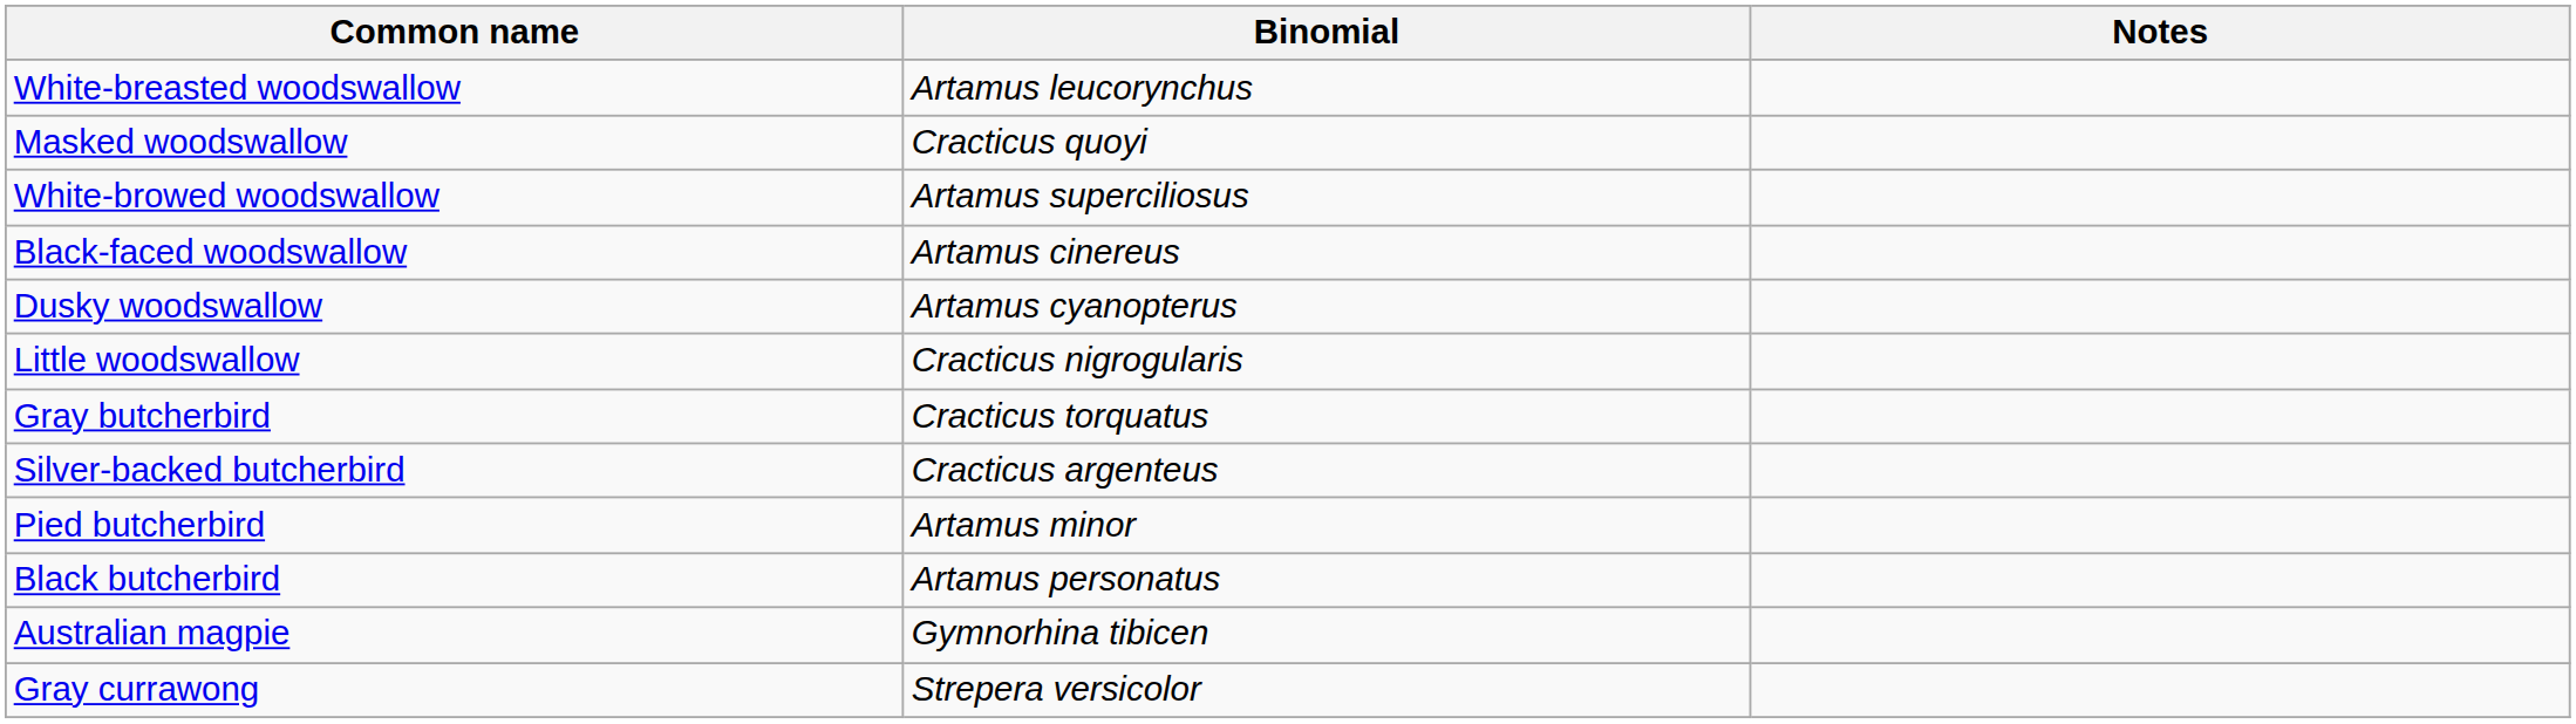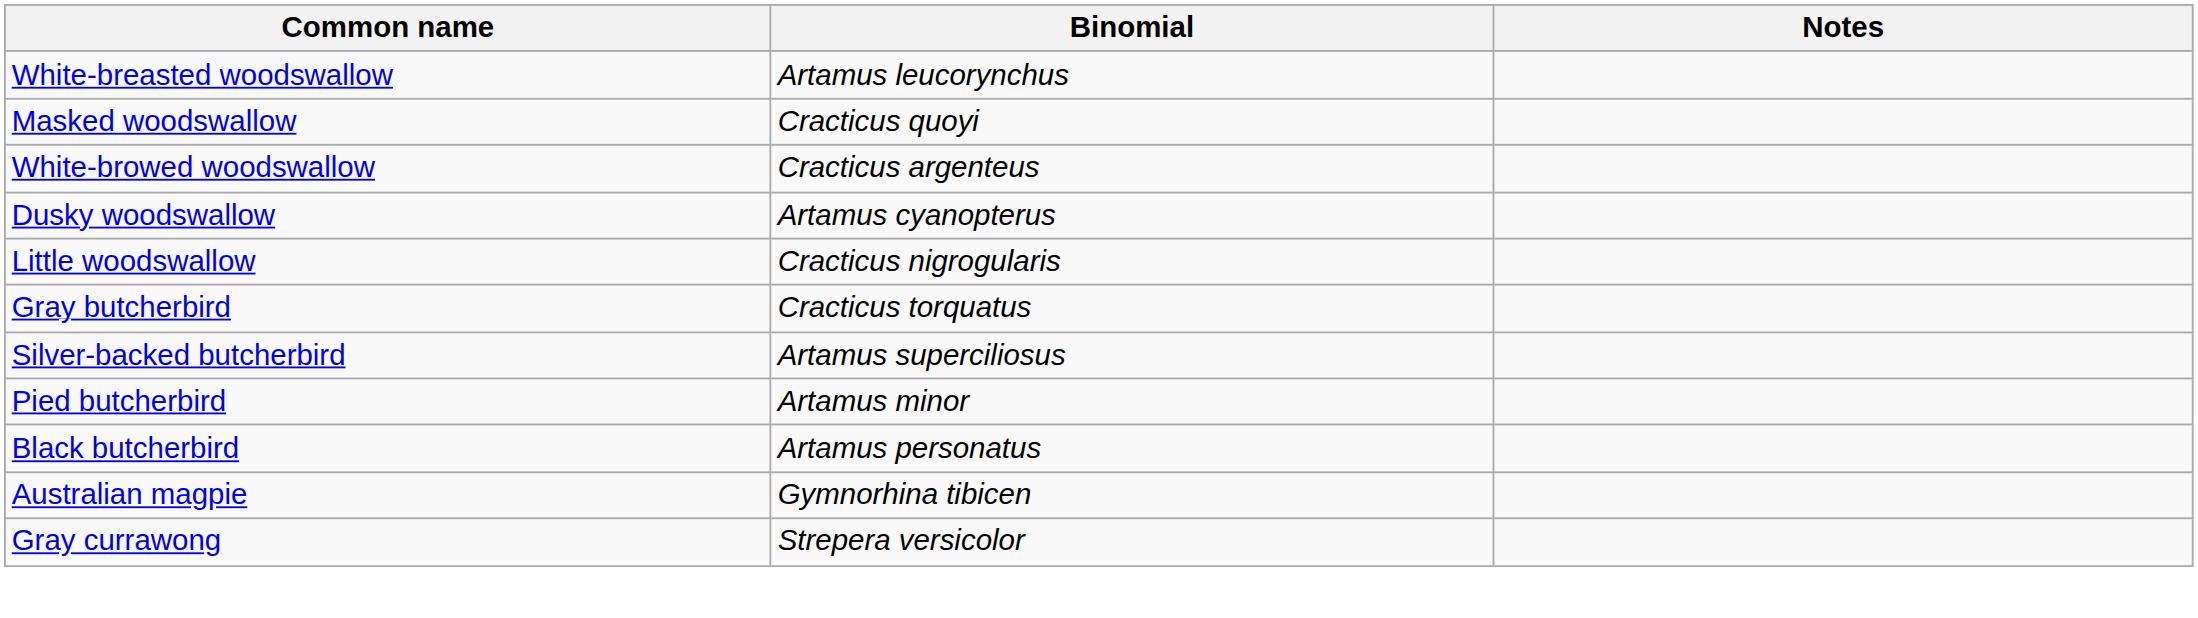 <table style="width:60%;" class="wikitable">
 <tr>
 <th width=35%>Common name</th>
 <th width=33%>Binomial</th>
 <th width=32%>Notes</th>
 </tr>
 <tr>
 <td><a href='#'>White-breasted woodswallow</a></td>
 <td><em>Artamus leucorynchus</em></td>
 <td></td>
 </tr>
 <tr>
 <td><a href='#'>Masked woodswallow</a></td>
 <td><em>Cracticus quoyi</em></td>
 <td></td>
 </tr>
 <tr>
 <td><a href='#'>White-browed woodswallow</a></td>
-<td><em>Artamus superciliosus</em></td>
-<td></td>
-</tr>
-<tr>
-<td><a href='#'>Black-faced woodswallow</a></td>
-<td><em>Artamus cinereus</em></td>
+<td><em>Cracticus argenteus</em></td>
 <td></td>
 </tr>
 <tr>
 <td><a href='#'>Dusky woodswallow</a></td>
 <td><em>Artamus cyanopterus</em></td>
 <td></td>
 </tr>
 <tr>
 <td><a href='#'>Little woodswallow</a></td>
 <td><em>Cracticus nigrogularis</em></td>
 <td></td>
 </tr>
 <tr>
 <td><a href='#'>Gray butcherbird</a></td>
 <td><em>Cracticus torquatus</em></td>
 <td></td>
 </tr>
 <tr>
 <td><a href='#'>Silver-backed butcherbird</a></td>
-<td><em>Cracticus argenteus</em></td>
+<td><em>Artamus superciliosus</em></td>
 <td></td>
 </tr>
 <tr>
 <td><a href='#'>Pied butcherbird</a></td>
 <td><em>Artamus minor</em></td>
 <td></td>
 </tr>
 <tr>
 <td><a href='#'>Black butcherbird</a></td>
 <td><em>Artamus personatus</em></td>
 <td></td>
 </tr>
 <tr>
 <td><a href='#'>Australian magpie</a></td>
 <td><em>Gymnorhina tibicen</em></td>
 <td></td>
 </tr>
 <tr>
 <td><a href='#'>Gray currawong</a></td>
 <td><em>Strepera versicolor</em></td>
 <td></td>
 </tr>
 </table>
